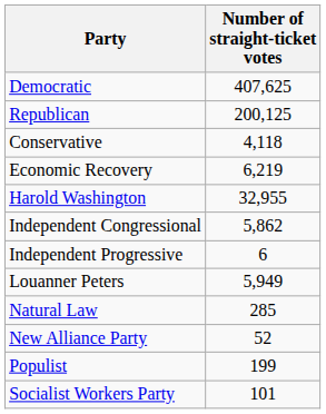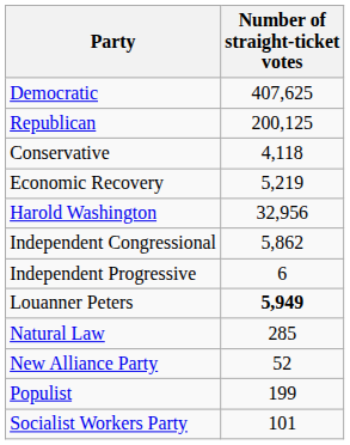 <table class="wikitable">
 <tr>
 <th>Party</th>
 <th>Number of<br>straight-ticket<br>votes</th>
 </tr>
 <tr>
 <td><a href='#'>Democratic</a></td>
 <td style=text-align:center>407,625</td>
 </tr>
 <tr>
 <td><a href='#'>Republican</a></td>
 <td style=text-align:center>200,125</td>
 </tr>
 <tr>
 <td>Conservative</td>
 <td style=text-align:center>4,118</td>
 </tr>
 <tr>
 <td>Economic Recovery</td>
-<td style=text-align:center>6,219</td>
+<td style=text-align:center>5,219</td>
 </tr>
 <tr>
 <td><a href='#'>Harold Washington</a></td>
-<td style=text-align:center>32,955</td>
+<td style=text-align:center>32,956</td>
 </tr>
 <tr>
 <td>Independent Congressional</td>
 <td style=text-align:center>5,862</td>
 </tr>
 <tr>
 <td>Independent Progressive</td>
 <td style=text-align:center>6</td>
 </tr>
 <tr>
 <td>Louanner Peters</td>
-<td style=text-align:center>5,949</td>
+<td style=text-align:center><strong>5,949</strong></td>
 </tr>
 <tr>
 <td><a href='#'>Natural Law</a></td>
 <td style=text-align:center>285</td>
 </tr>
 <tr>
 <td><a href='#'>New Alliance Party</a></td>
 <td style=text-align:center>52</td>
 </tr>
 <tr>
 <td><a href='#'>Populist</a></td>
 <td style=text-align:center>199</td>
 </tr>
 <tr>
 <td><a href='#'>Socialist Workers Party</a></td>
 <td style=text-align:center>101</td>
 </tr>
 </table>
